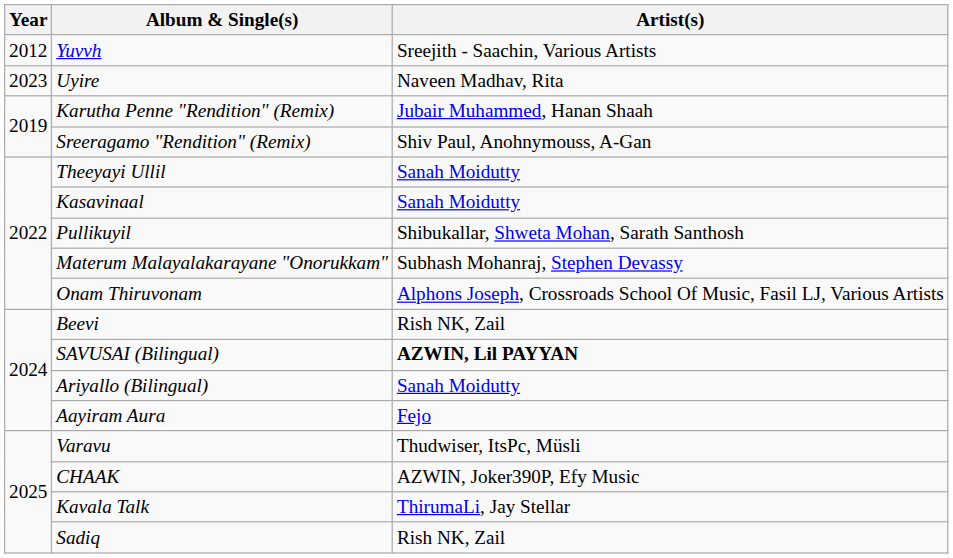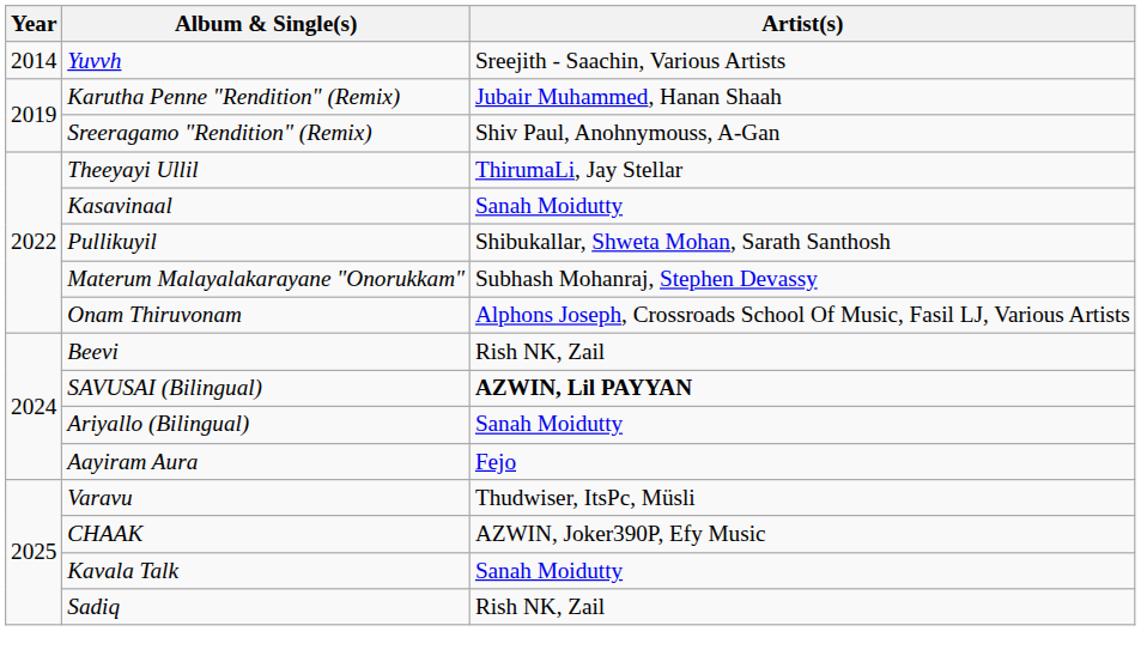 <table class="wikitable">
 <tr>
 <th>Year</th>
 <th>Album & Single(s)</th>
 <th>Artist(s)<br></th>
 </tr>
 <tr>
-<td>2012</td>
+<td>2014</td>
 <td><em><a href='#'>Yuvvh</a></em></td>
 <td>Sreejith - Saachin, Various Artists</td>
-</tr>
-<tr>
-<td>2023</td>
-<td><em>Uyire</em></td>
-<td>Naveen Madhav, Rita</td>
 </tr>
 <tr>
 <td rowspan="2">2019</td>
 <td><em>Karutha Penne "Rendition" (Remix)</em></td>
 <td><a href='#'>Jubair Muhammed</a>, Hanan Shaah</td>
 </tr>
 <tr>
 <td><em>Sreeragamo "Rendition" (Remix)</em></td>
 <td>Shiv Paul, Anohnymouss, A-Gan</td>
 </tr>
 <tr>
 <td rowspan="5">2022</td>
 <td><em>Theeyayi Ullil</em></td>
-<td><a href='#'>Sanah Moidutty</a></td>
+<td><a href='#'>ThirumaLi</a>, Jay Stellar</td>
 </tr>
 <tr>
 <td><em>Kasavinaal</em></td>
 <td><a href='#'>Sanah Moidutty</a></td>
 </tr>
 <tr>
 <td><em>Pullikuyil</em></td>
 <td>Shibukallar, <a href='#'>Shweta Mohan</a>, Sarath Santhosh</td>
 </tr>
 <tr>
 <td><em>Materum Malayalakarayane "Onorukkam"</em></td>
 <td>Subhash Mohanraj, <a href='#'>Stephen Devassy</a></td>
 </tr>
 <tr>
 <td><em>Onam Thiruvonam</em></td>
 <td><a href='#'>Alphons Joseph</a>, Crossroads School Of Music, Fasil LJ, Various Artists</td>
 </tr>
 <tr>
 <td rowspan="4">2024</td>
 <td><em>Beevi</em></td>
 <td>Rish NK, Zail</td>
 </tr>
 <tr>
 <td><em>SAVUSAI (Bilingual)</em></td>
 <td><strong>AZWIN, Lil PAYYAN</strong></td>
 </tr>
 <tr>
 <td><em>Ariyallo (Bilingual)</em></td>
 <td><a href='#'>Sanah Moidutty</a></td>
 </tr>
 <tr>
 <td><em>Aayiram Aura</em></td>
 <td><a href='#'>Fejo</a></td>
 </tr>
 <tr>
 <td rowspan="4">2025</td>
 <td><em>Varavu</em></td>
 <td>Thudwiser, ItsPc, Müsli</td>
 </tr>
 <tr>
 <td><em>CHAAK</em></td>
 <td>AZWIN, Joker390P, Efy Music</td>
 </tr>
 <tr>
 <td><em>Kavala Talk</em></td>
-<td><a href='#'>ThirumaLi</a>, Jay Stellar</td>
+<td><a href='#'>Sanah Moidutty</a></td>
 </tr>
 <tr>
 <td><em>Sadiq</em></td>
 <td>Rish NK, Zail</td>
 </tr>
 </table>
